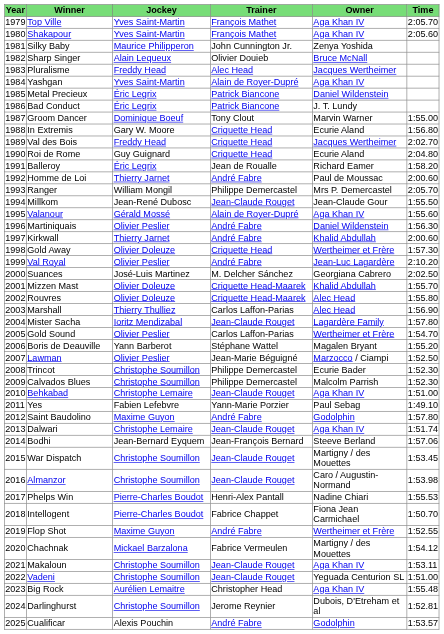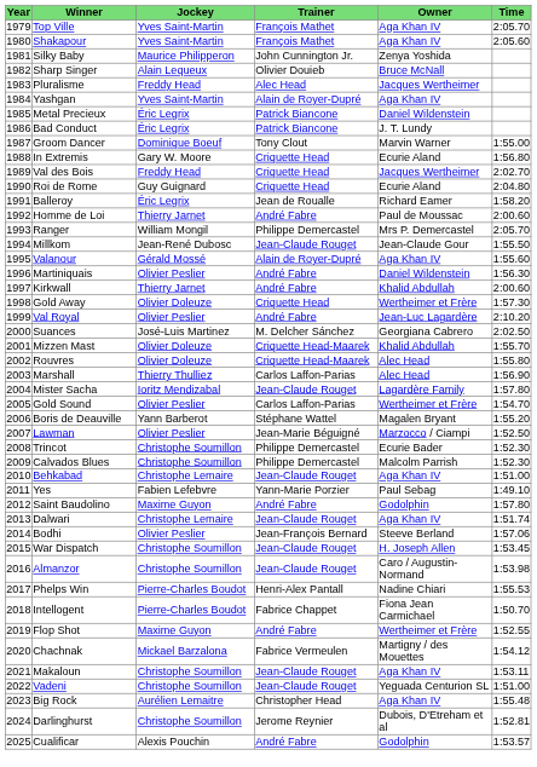 <table class = "sortable" | border="1" style="border-collapse: collapse; font-size:90%">
 <tr bgcolor="#77dd77" align="center">
 <th>Year</th>
 <th>Winner</th>
 <th>Jockey</th>
 <th>Trainer</th>
 <th>Owner</th>
 <th>Time</th>
 </tr>
 <tr>
 <td>1979</td>
 <td width=134px><a href='#'>Top Ville</a></td>
 <td width=152px><a href='#'>Yves Saint-Martin</a></td>
 <td width=159px><a href='#'>François Mathet</a></td>
 <td width=147px><a href='#'>Aga Khan IV</a></td>
 <td>2:05.70</td>
 </tr>
 <tr>
 <td>1980</td>
 <td><a href='#'>Shakapour</a></td>
 <td><a href='#'>Yves Saint-Martin</a></td>
 <td><a href='#'>François Mathet</a></td>
 <td><a href='#'>Aga Khan IV</a></td>
 <td>2:05.60</td>
 </tr>
 <tr>
 <td>1981</td>
 <td>Silky Baby</td>
 <td><a href='#'>Maurice Philipperon</a></td>
 <td>John Cunnington Jr.</td>
 <td>Zenya Yoshida</td>
 <td></td>
 </tr>
 <tr>
 <td>1982</td>
 <td>Sharp Singer</td>
 <td><a href='#'>Alain Lequeux</a></td>
 <td>Olivier Douieb</td>
 <td><a href='#'>Bruce McNall</a></td>
 <td></td>
 </tr>
 <tr>
 <td>1983</td>
 <td>Pluralisme</td>
 <td><a href='#'>Freddy Head</a></td>
 <td><a href='#'>Alec Head</a></td>
 <td><a href='#'>Jacques Wertheimer</a></td>
 <td></td>
 </tr>
 <tr>
 <td>1984</td>
 <td>Yashgan</td>
 <td><a href='#'>Yves Saint-Martin</a></td>
 <td><a href='#'>Alain de Royer-Dupré</a></td>
 <td><a href='#'>Aga Khan IV</a></td>
 <td></td>
 </tr>
 <tr>
 <td>1985</td>
 <td>Metal Precieux</td>
 <td><a href='#'>Éric Legrix</a></td>
 <td><a href='#'>Patrick Biancone</a></td>
 <td><a href='#'>Daniel Wildenstein</a></td>
 <td></td>
 </tr>
 <tr>
 <td>1986</td>
 <td>Bad Conduct</td>
 <td><a href='#'>Éric Legrix</a></td>
 <td><a href='#'>Patrick Biancone</a></td>
 <td>J. T. Lundy</td>
 <td></td>
 </tr>
 <tr>
 <td>1987</td>
 <td>Groom Dancer</td>
 <td><a href='#'>Dominique Boeuf</a></td>
 <td>Tony Clout</td>
 <td>Marvin Warner</td>
 <td>1:55.00</td>
 </tr>
 <tr>
 <td>1988</td>
 <td>In Extremis</td>
 <td>Gary W. Moore</td>
 <td><a href='#'>Criquette Head</a></td>
 <td>Ecurie Aland</td>
 <td>1:56.80</td>
 </tr>
 <tr>
 <td>1989</td>
 <td>Val des Bois</td>
 <td><a href='#'>Freddy Head</a></td>
 <td><a href='#'>Criquette Head</a></td>
 <td><a href='#'>Jacques Wertheimer</a></td>
 <td>2:02.70</td>
 </tr>
 <tr>
 <td>1990</td>
 <td>Roi de Rome</td>
 <td>Guy Guignard</td>
 <td><a href='#'>Criquette Head</a></td>
 <td>Ecurie Aland</td>
 <td>2:04.80</td>
 </tr>
 <tr>
 <td>1991</td>
 <td>Balleroy</td>
 <td><a href='#'>Éric Legrix</a></td>
 <td>Jean de Roualle</td>
 <td>Richard Eamer</td>
 <td>1:58.20</td>
 </tr>
 <tr>
 <td>1992</td>
 <td>Homme de Loi</td>
 <td><a href='#'>Thierry Jarnet</a></td>
 <td><a href='#'>André Fabre</a></td>
 <td>Paul de Moussac</td>
 <td>2:00.60</td>
 </tr>
 <tr>
 <td>1993</td>
 <td>Ranger</td>
 <td>William Mongil</td>
 <td>Philippe Demercastel</td>
 <td>Mrs P. Demercastel</td>
 <td>2:05.70</td>
 </tr>
 <tr>
 <td>1994</td>
 <td>Millkom</td>
 <td>Jean-René Dubosc</td>
 <td><a href='#'>Jean-Claude Rouget</a></td>
 <td>Jean-Claude Gour</td>
 <td>1:55.50</td>
 </tr>
 <tr>
 <td>1995</td>
 <td><a href='#'>Valanour</a></td>
 <td><a href='#'>Gérald Mossé</a></td>
 <td><a href='#'>Alain de Royer-Dupré</a></td>
 <td><a href='#'>Aga Khan IV</a></td>
 <td>1:55.60</td>
 </tr>
 <tr>
 <td>1996</td>
 <td>Martiniquais</td>
 <td><a href='#'>Olivier Peslier</a></td>
 <td><a href='#'>André Fabre</a></td>
 <td><a href='#'>Daniel Wildenstein</a></td>
 <td>1:56.30</td>
 </tr>
 <tr>
 <td>1997</td>
 <td>Kirkwall</td>
 <td><a href='#'>Thierry Jarnet</a></td>
 <td><a href='#'>André Fabre</a></td>
 <td><a href='#'>Khalid Abdullah</a></td>
 <td>2:00.60</td>
 </tr>
 <tr>
 <td>1998</td>
 <td>Gold Away</td>
 <td><a href='#'>Olivier Doleuze</a></td>
 <td><a href='#'>Criquette Head</a></td>
 <td><a href='#'>Wertheimer et Frère</a></td>
 <td>1:57.30</td>
 </tr>
 <tr>
 <td>1999</td>
 <td><a href='#'>Val Royal</a></td>
 <td><a href='#'>Olivier Peslier</a></td>
 <td><a href='#'>André Fabre</a></td>
 <td><a href='#'>Jean-Luc Lagardère</a></td>
 <td>2:10.20</td>
 </tr>
 <tr>
 <td>2000</td>
 <td>Suances</td>
 <td>José-Luis Martinez</td>
 <td>M. Delcher Sánchez </td>
 <td>Georgiana Cabrero</td>
 <td>2:02.50</td>
 </tr>
 <tr>
 <td>2001</td>
 <td>Mizzen Mast</td>
 <td><a href='#'>Olivier Doleuze</a></td>
 <td><a href='#'>Criquette Head-Maarek</a></td>
 <td><a href='#'>Khalid Abdullah</a></td>
 <td>1:55.70</td>
 </tr>
 <tr>
 <td>2002</td>
 <td>Rouvres</td>
 <td><a href='#'>Olivier Doleuze</a></td>
 <td><a href='#'>Criquette Head-Maarek</a></td>
 <td><a href='#'>Alec Head</a></td>
 <td>1:55.80</td>
 </tr>
 <tr>
 <td>2003</td>
 <td>Marshall</td>
 <td><a href='#'>Thierry Thulliez</a></td>
 <td>Carlos Laffon-Parias</td>
 <td><a href='#'>Alec Head</a></td>
 <td>1:56.90</td>
 </tr>
 <tr>
 <td>2004</td>
 <td>Mister Sacha</td>
 <td><a href='#'>Ioritz Mendizabal</a></td>
 <td><a href='#'>Jean-Claude Rouget</a></td>
 <td><a href='#'>Lagardère Family</a></td>
 <td>1:57.80</td>
 </tr>
 <tr>
 <td>2005</td>
 <td>Gold Sound</td>
 <td><a href='#'>Olivier Peslier</a></td>
 <td>Carlos Laffon-Parias</td>
 <td><a href='#'>Wertheimer et Frère</a></td>
 <td>1:54.70</td>
 </tr>
 <tr>
 <td>2006</td>
 <td>Boris de Deauville</td>
 <td>Yann Barberot</td>
 <td>Stéphane Wattel</td>
 <td>Magalen Bryant</td>
 <td>1:55.20</td>
 </tr>
 <tr>
 <td>2007</td>
 <td><a href='#'>Lawman</a></td>
 <td><a href='#'>Olivier Peslier</a></td>
 <td>Jean-Marie Béguigné</td>
 <td><a href='#'>Marzocco</a> / Ciampi </td>
 <td>1:52.50</td>
 </tr>
 <tr>
 <td>2008</td>
 <td>Trincot</td>
 <td><a href='#'>Christophe Soumillon</a></td>
 <td>Philippe Demercastel</td>
 <td>Ecurie Bader</td>
 <td>1:52.30</td>
 </tr>
 <tr>
 <td>2009</td>
 <td>Calvados Blues</td>
 <td><a href='#'>Christophe Soumillon</a></td>
 <td>Philippe Demercastel</td>
 <td>Malcolm Parrish</td>
 <td>1:52.30</td>
 </tr>
 <tr>
 <td>2010</td>
 <td><a href='#'>Behkabad</a></td>
 <td><a href='#'>Christophe Lemaire</a></td>
 <td><a href='#'>Jean-Claude Rouget</a></td>
 <td><a href='#'>Aga Khan IV</a></td>
 <td>1:51.00</td>
 </tr>
 <tr>
 <td>2011</td>
 <td> Yes</td>
 <td>Fabien Lefebvre</td>
 <td>Yann-Marie Porzier</td>
 <td>Paul Sebag</td>
 <td>1:49.10</td>
 </tr>
 <tr>
 <td>2012</td>
 <td>Saint Baudolino</td>
 <td><a href='#'>Maxime Guyon</a></td>
 <td><a href='#'>André Fabre</a></td>
 <td><a href='#'>Godolphin</a></td>
 <td>1:57.80</td>
 </tr>
 <tr>
 <td>2013</td>
 <td>Dalwari</td>
 <td><a href='#'>Christophe Lemaire</a></td>
 <td><a href='#'>Jean-Claude Rouget</a></td>
 <td><a href='#'>Aga Khan IV</a></td>
 <td>1:51.74</td>
 </tr>
 <tr>
 <td>2014</td>
 <td>Bodhi</td>
-<td>Jean-Bernard Eyquem</td>
+<td><a href='#'>Olivier Peslier</a></td>
 <td>Jean-François Bernard</td>
 <td>Steeve Berland</td>
 <td>1:57.06</td>
 </tr>
 <tr>
 <td>2015</td>
 <td>War Dispatch</td>
 <td><a href='#'>Christophe Soumillon</a></td>
 <td><a href='#'>Jean-Claude Rouget</a></td>
-<td>Martigny / des Mouettes </td>
+<td><a href='#'>H. Joseph Allen</a></td>
 <td>1:53.45</td>
 </tr>
 <tr>
 <td>2016</td>
 <td><a href='#'>Almanzor</a></td>
 <td><a href='#'>Christophe Soumillon</a></td>
 <td><a href='#'>Jean-Claude Rouget</a></td>
 <td>Caro / Augustin-Normand  </td>
 <td>1:53.98</td>
 </tr>
 <tr>
 <td>2017</td>
 <td>Phelps Win</td>
 <td><a href='#'>Pierre-Charles Boudot</a></td>
 <td>Henri-Alex Pantall</td>
 <td>Nadine Chiari</td>
 <td>1:55.53</td>
 </tr>
 <tr>
 <td>2018</td>
 <td>Intellogent</td>
 <td><a href='#'>Pierre-Charles Boudot</a></td>
 <td>Fabrice Chappet</td>
 <td>Fiona Jean Carmichael</td>
 <td>1:50.70</td>
 </tr>
 <tr>
 <td>2019</td>
 <td>Flop Shot</td>
 <td><a href='#'>Maxime Guyon</a></td>
 <td><a href='#'>André Fabre</a></td>
 <td><a href='#'>Wertheimer et Frère</a></td>
 <td>1:52.55</td>
 </tr>
 <tr>
 <td>2020</td>
 <td>Chachnak</td>
 <td><a href='#'>Mickael Barzalona</a></td>
 <td>Fabrice Vermeulen</td>
 <td>Martigny / des Mouettes </td>
 <td>1:54.12</td>
 </tr>
 <tr>
 <td>2021</td>
 <td>Makaloun</td>
 <td><a href='#'>Christophe Soumillon</a></td>
 <td><a href='#'>Jean-Claude Rouget</a></td>
 <td><a href='#'>Aga Khan IV</a></td>
 <td>1:53.11</td>
 </tr>
 <tr>
 <td>2022</td>
 <td><a href='#'>Vadeni</a></td>
 <td><a href='#'>Christophe Soumillon</a></td>
 <td><a href='#'>Jean-Claude Rouget</a></td>
 <td>Yeguada Centurion SL</td>
 <td>1:51.00</td>
 </tr>
 <tr>
 <td>2023</td>
 <td>Big Rock</td>
 <td><a href='#'>Aurélien Lemaitre</a></td>
 <td>Christopher Head</td>
 <td><a href='#'>Aga Khan IV</a></td>
 <td>1:55.48</td>
 </tr>
 <tr>
 <td>2024</td>
 <td>Darlinghurst</td>
 <td><a href='#'>Christophe Soumillon</a></td>
 <td>Jerome Reynier</td>
 <td>Dubois, D'Etreham et al </td>
 <td>1:52.81</td>
 </tr>
 <tr>
 <td>2025</td>
 <td>Cualificar</td>
 <td>Alexis Pouchin</td>
 <td><a href='#'>André Fabre</a></td>
 <td><a href='#'>Godolphin</a></td>
 <td>1:53.57</td>
 </tr>
 </table>
